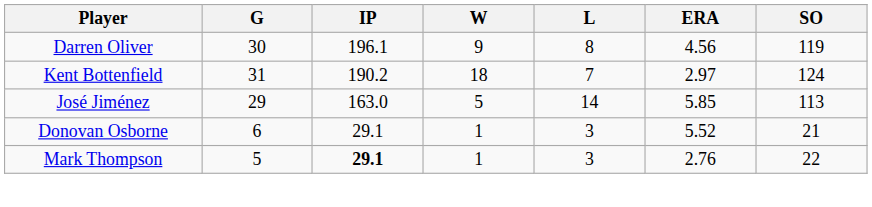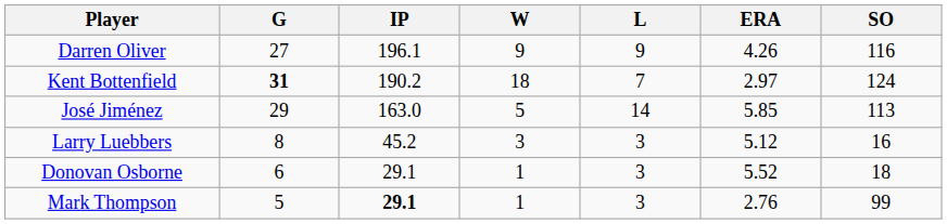 <table class="wikitable sortable">
 <tr>
 <th bgcolor="#DDDDFF" width="16%">Player</th>
 <th bgcolor="#DDDDFF" width="9%">G</th>
 <th bgcolor="#DDDDFF" width="9%">IP</th>
 <th bgcolor="#DDDDFF" width="9%">W</th>
 <th bgcolor="#DDDDFF" width="9%">L</th>
 <th bgcolor="#DDDDFF" width="9%">ERA</th>
 <th bgcolor="#DDDDFF" width="9%">SO</th>
 </tr>
 <tr align="center">
 <td><a href='#'>Darren Oliver</a></td>
-<td>30</td>
+<td>27</td>
 <td>196.1</td>
 <td>9</td>
-<td>8</td>
-<td>4.56</td>
-<td>119</td>
+<td>9</td>
+<td>4.26</td>
+<td>116</td>
 </tr>
 <tr align=center>
 <td><a href='#'>Kent Bottenfield</a></td>
-<td>31</td>
+<td><strong>31</strong></td>
 <td>190.2</td>
 <td>18</td>
 <td>7</td>
 <td>2.97</td>
 <td>124</td>
 </tr>
 <tr align=center>
 <td><a href='#'>José Jiménez</a></td>
 <td>29</td>
 <td>163.0</td>
 <td>5</td>
 <td>14</td>
 <td>5.85</td>
 <td>113</td>
 </tr>
 <tr align=center>
+<td><a href='#'>Larry Luebbers</a></td>
+<td>8</td>
+<td>45.2</td>
+<td>3</td>
+<td>3</td>
+<td>5.12</td>
+<td>16</td>
+</tr>
+<tr align=center>
 <td><a href='#'>Donovan Osborne</a></td>
 <td>6</td>
 <td>29.1</td>
 <td>1</td>
 <td>3</td>
 <td>5.52</td>
-<td>21</td>
+<td>18</td>
 </tr>
 <tr align=center>
 <td><a href='#'>Mark Thompson</a></td>
 <td>5</td>
 <td><strong>29.1</strong></td>
 <td>1</td>
 <td>3</td>
 <td>2.76</td>
-<td>22</td>
+<td>99</td>
 </tr>
 </table>
